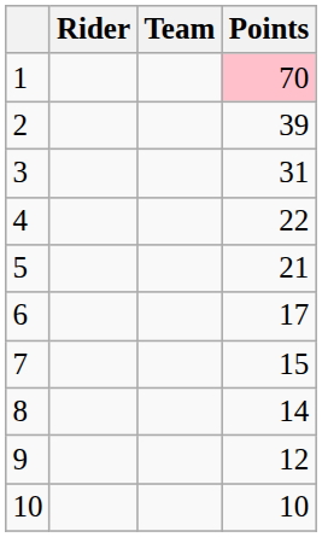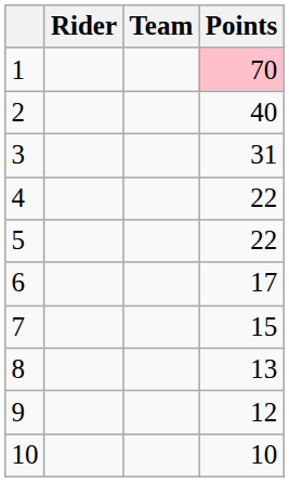 <table class="wikitable">
 <tr>
 <th></th>
 <th>Rider</th>
 <th>Team</th>
 <th>Points</th>
 </tr>
 <tr>
 <td>1</td>
 <td> </td>
 <td></td>
 <td style="background: pink; text-align:right;">70</td>
 </tr>
 <tr>
 <td>2</td>
 <td></td>
 <td></td>
-<td style="text-align:right;">39</td>
+<td style="text-align:right;">40</td>
 </tr>
 <tr>
 <td>3</td>
 <td></td>
 <td></td>
 <td style="text-align:right;">31</td>
 </tr>
 <tr>
 <td>4</td>
 <td></td>
 <td></td>
 <td style="text-align:right;">22</td>
 </tr>
 <tr>
 <td>5</td>
 <td></td>
 <td></td>
-<td style="text-align:right;">21</td>
+<td style="text-align:right;">22</td>
 </tr>
 <tr>
 <td>6</td>
 <td></td>
 <td></td>
 <td style="text-align:right;">17</td>
 </tr>
 <tr>
 <td>7</td>
 <td></td>
 <td></td>
 <td style="text-align:right;">15</td>
 </tr>
 <tr>
 <td>8</td>
 <td> </td>
 <td></td>
-<td style="text-align:right;">14</td>
+<td style="text-align:right;">13</td>
 </tr>
 <tr>
 <td>9</td>
 <td> </td>
 <td></td>
 <td style="text-align:right;">12</td>
 </tr>
 <tr>
 <td>10</td>
 <td></td>
 <td></td>
 <td style="text-align:right;">10</td>
 </tr>
 </table>
